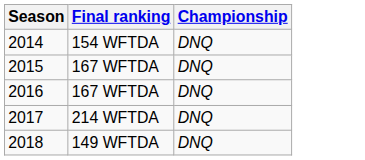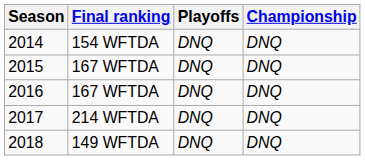 <table class="wikitable sortable">
 <tr>
 <th>Season</th>
 <th><a href='#'>Final ranking</a></th>
+<th>Playoffs</th>
 <th><a href='#'>Championship</a></th>
 </tr>
 <tr>
 <td>2014</td>
 <td>154 WFTDA</td>
 <td><em>DNQ</em></td>
+<td><em>DNQ</em></td>
 </tr>
 <tr>
 <td>2015</td>
 <td>167 WFTDA</td>
+<td><em>DNQ</em></td>
 <td><em>DNQ</em></td>
 </tr>
 <tr>
 <td>2016</td>
 <td>167 WFTDA</td>
 <td><em>DNQ</em></td>
+<td><em>DNQ</em></td>
 </tr>
 <tr>
 <td>2017</td>
 <td>214 WFTDA</td>
+<td><em>DNQ</em></td>
 <td><em>DNQ</em></td>
 </tr>
 <tr>
 <td>2018</td>
 <td>149 WFTDA</td>
 <td><em>DNQ</em></td>
+<td><em>DNQ</em></td>
 </tr>
 </table>
